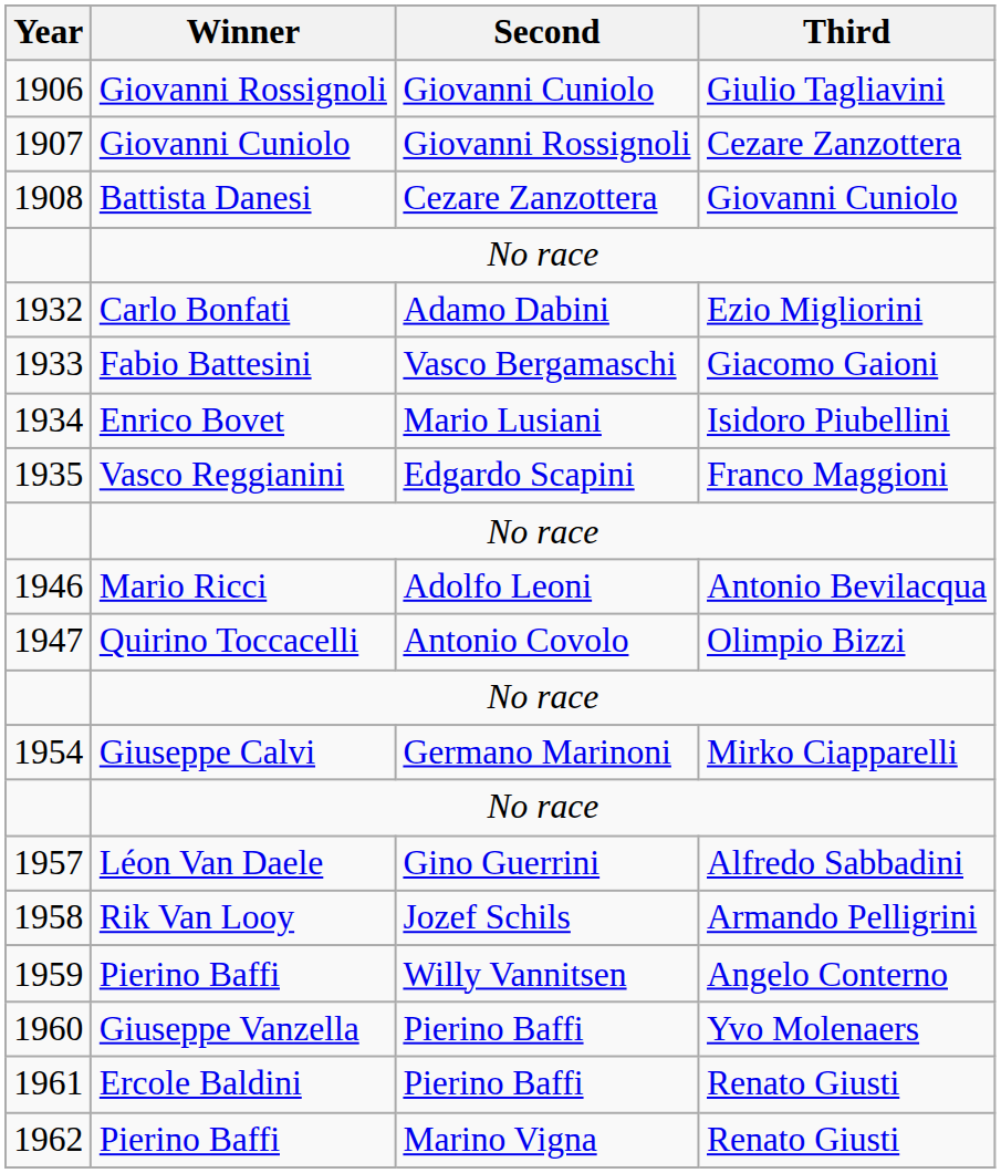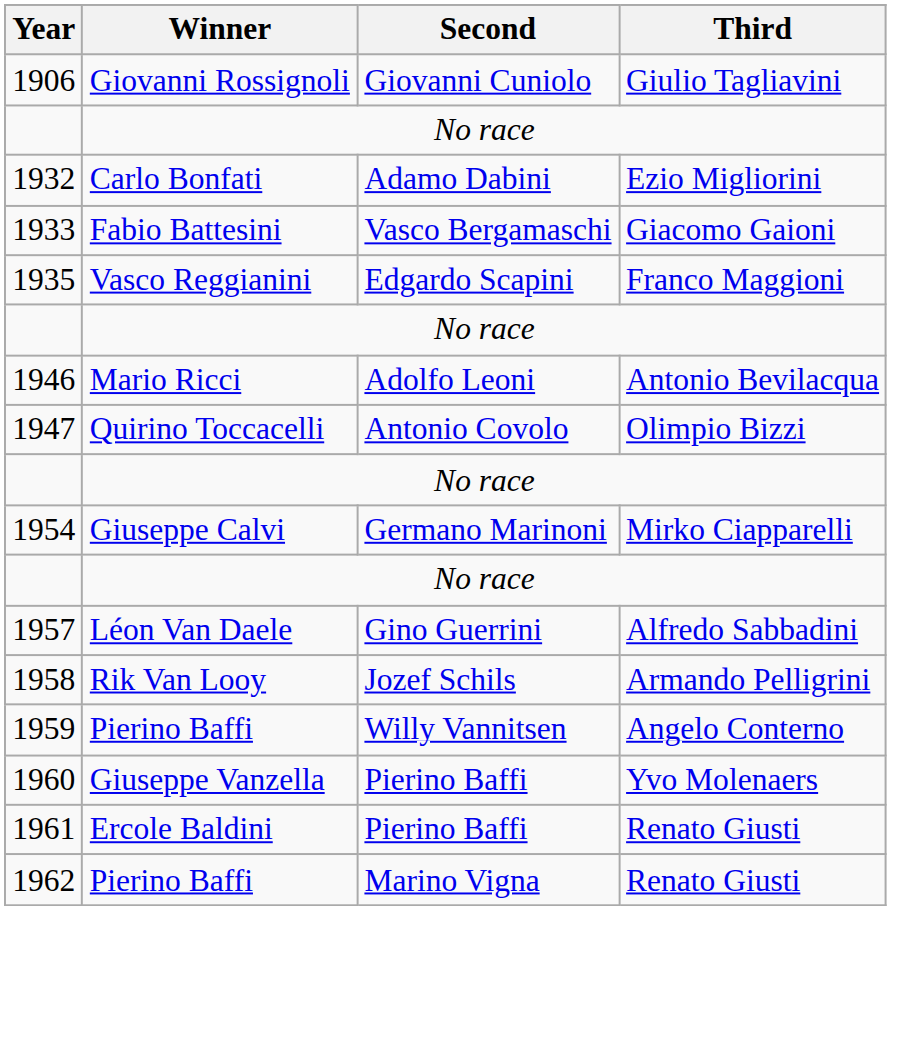 <table class="wikitable">
 <tr>
 <th>Year</th>
 <th>Winner</th>
 <th>Second</th>
 <th>Third</th>
 </tr>
 <tr>
 <td>1906</td>
 <td> <a href='#'>Giovanni Rossignoli</a></td>
 <td> <a href='#'>Giovanni Cuniolo</a></td>
 <td> <a href='#'>Giulio Tagliavini</a></td>
-</tr>
-<tr>
-<td>1907</td>
-<td> <a href='#'>Giovanni Cuniolo</a></td>
-<td> <a href='#'>Giovanni Rossignoli</a></td>
-<td> <a href='#'>Cezare Zanzottera</a></td>
-</tr>
-<tr>
-<td>1908</td>
-<td> <a href='#'>Battista Danesi</a></td>
-<td> <a href='#'>Cezare Zanzottera</a></td>
-<td> <a href='#'>Giovanni Cuniolo</a></td>
 </tr>
 <tr>
 <td></td>
 <td colspan="3" align="center"><em>No race</em></td>
 </tr>
 <tr>
 <td>1932</td>
 <td> <a href='#'>Carlo Bonfati</a></td>
 <td> <a href='#'>Adamo Dabini</a></td>
 <td> <a href='#'>Ezio Migliorini</a></td>
 </tr>
 <tr>
 <td>1933</td>
 <td> <a href='#'>Fabio Battesini</a></td>
 <td> <a href='#'>Vasco Bergamaschi</a></td>
 <td> <a href='#'>Giacomo Gaioni</a></td>
-</tr>
-<tr>
-<td>1934</td>
-<td> <a href='#'>Enrico Bovet</a></td>
-<td> <a href='#'>Mario Lusiani</a></td>
-<td> <a href='#'>Isidoro Piubellini</a></td>
 </tr>
 <tr>
 <td>1935</td>
 <td> <a href='#'>Vasco Reggianini</a></td>
 <td> <a href='#'>Edgardo Scapini</a></td>
 <td> <a href='#'>Franco Maggioni</a></td>
 </tr>
 <tr>
 <td></td>
 <td colspan="3" align="center"><em>No race</em></td>
 </tr>
 <tr>
 <td>1946</td>
 <td> <a href='#'>Mario Ricci</a></td>
 <td> <a href='#'>Adolfo Leoni</a></td>
 <td> <a href='#'>Antonio Bevilacqua</a></td>
 </tr>
 <tr>
 <td>1947</td>
 <td> <a href='#'>Quirino Toccacelli</a></td>
 <td> <a href='#'>Antonio Covolo</a></td>
 <td> <a href='#'>Olimpio Bizzi</a></td>
 </tr>
 <tr>
 <td></td>
 <td colspan="3" align="center"><em>No race</em></td>
 </tr>
 <tr>
 <td>1954</td>
 <td> <a href='#'>Giuseppe Calvi</a></td>
 <td> <a href='#'>Germano Marinoni</a></td>
 <td> <a href='#'>Mirko Ciapparelli</a></td>
 </tr>
 <tr>
 <td></td>
 <td colspan="3" align="center"><em>No race</em></td>
 </tr>
 <tr>
 <td>1957</td>
 <td> <a href='#'>Léon Van Daele</a></td>
 <td> <a href='#'>Gino Guerrini</a></td>
 <td> <a href='#'>Alfredo Sabbadini</a></td>
 </tr>
 <tr>
 <td>1958</td>
 <td> <a href='#'>Rik Van Looy</a></td>
 <td> <a href='#'>Jozef Schils</a></td>
 <td> <a href='#'>Armando Pelligrini</a></td>
 </tr>
 <tr>
 <td>1959</td>
 <td> <a href='#'>Pierino Baffi</a></td>
 <td> <a href='#'>Willy Vannitsen</a></td>
 <td> <a href='#'>Angelo Conterno</a></td>
 </tr>
 <tr>
 <td>1960</td>
 <td> <a href='#'>Giuseppe Vanzella</a></td>
 <td> <a href='#'>Pierino Baffi</a></td>
 <td> <a href='#'>Yvo Molenaers</a></td>
 </tr>
 <tr>
 <td>1961</td>
 <td> <a href='#'>Ercole Baldini</a></td>
 <td> <a href='#'>Pierino Baffi</a></td>
 <td> <a href='#'>Renato Giusti</a></td>
 </tr>
 <tr>
 <td>1962</td>
 <td> <a href='#'>Pierino Baffi</a></td>
 <td> <a href='#'>Marino Vigna</a></td>
 <td> <a href='#'>Renato Giusti</a></td>
 </tr>
 </table>
